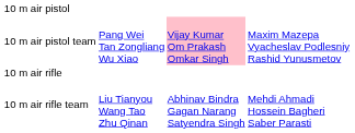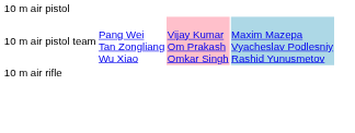 <table>
 <tr>
 <td>10 m air pistol</td>
 <td></td>
 <td></td>
 <td></td>
 </tr>
 <tr>
 <td>10 m air pistol team</td>
 <td><br><a href='#'>Pang Wei</a><br><a href='#'>Tan Zongliang</a><br><a href='#'>Wu Xiao</a></td>
 <td style="background: pink;"><br><a href='#'>Vijay Kumar</a><br><a href='#'>Om Prakash</a><br><a href='#'>Omkar Singh</a></td>
-<td><br><a href='#'>Maxim Mazepa</a><br><a href='#'>Vyacheslav Podlesniy</a><br><a href='#'>Rashid Yunusmetov</a></td>
+<td style="background: lightblue;"><br><a href='#'>Maxim Mazepa</a><br><a href='#'>Vyacheslav Podlesniy</a><br><a href='#'>Rashid Yunusmetov</a></td>
 </tr>
 <tr>
 <td>10 m air rifle</td>
 <td></td>
 <td></td>
 <td></td>
 </tr>
-<tr>
-<td>10 m air rifle team</td>
-<td><br><a href='#'>Liu Tianyou</a><br><a href='#'>Wang Tao</a><br><a href='#'>Zhu Qinan</a></td>
-<td><br><a href='#'>Abhinav Bindra</a><br><a href='#'>Gagan Narang</a><br><a href='#'>Satyendra Singh</a></td>
-<td><br><a href='#'>Mehdi Ahmadi</a><br><a href='#'>Hossein Bagheri</a><br><a href='#'>Saber Parasti</a></td>
-</tr>
 </table>
